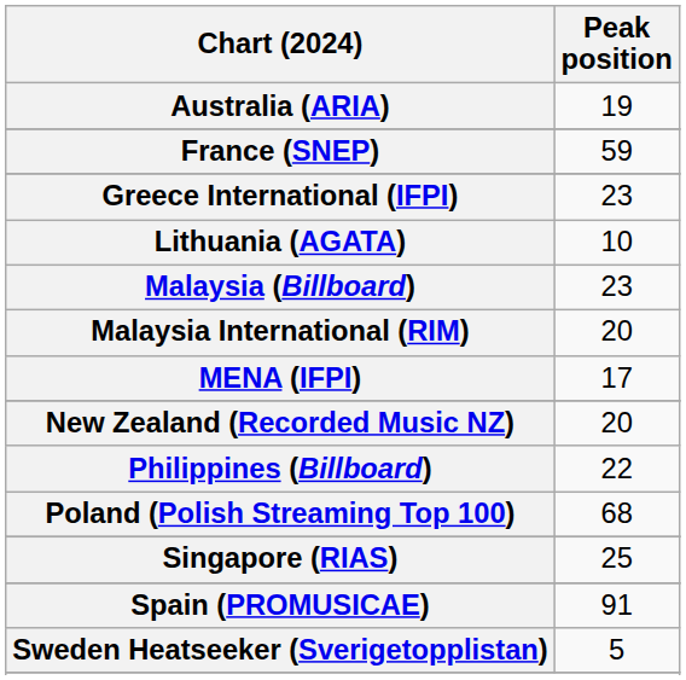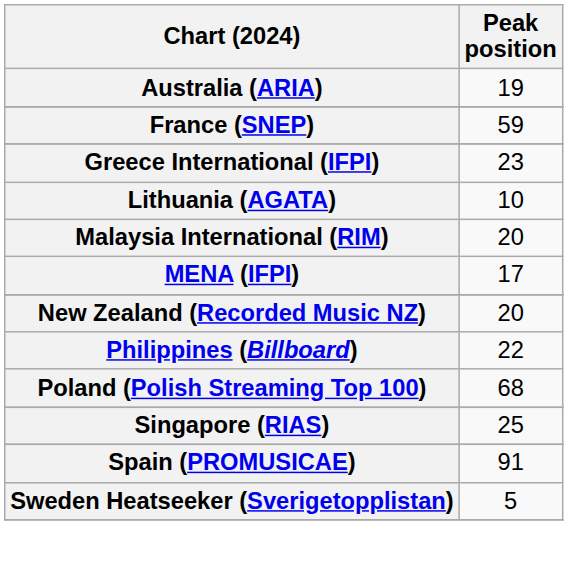 <table class="wikitable sortable plainrowheaders" style="text-align:center">
 <tr>
 <th scope="col">Chart (2024)</th>
 <th scope="col">Peak<br>position</th>
 </tr>
 <tr>
 <th scope="row">Australia (<a href='#'>ARIA</a>)</th>
 <td>19</td>
 </tr>
 <tr>
 </tr>
 <tr>
 </tr>
 <tr>
 <th scope="row">France (<a href='#'>SNEP</a>)</th>
 <td>59</td>
 </tr>
 <tr>
 </tr>
 <tr>
 <th scope="row">Greece International (<a href='#'>IFPI</a>)</th>
 <td>23</td>
 </tr>
 <tr>
 <th scope="row">Lithuania (<a href='#'>AGATA</a>)</th>
 <td>10</td>
-</tr>
-<tr>
-<th scope="row"><a href='#'>Malaysia</a> (<em><a href='#'>Billboard</a></em>)</th>
-<td>23</td>
 </tr>
 <tr>
 <th scope="row">Malaysia International (<a href='#'>RIM</a>)</th>
 <td>20</td>
 </tr>
 <tr>
 <th scope="row"><a href='#'>MENA</a> (<a href='#'>IFPI</a>)</th>
 <td>17</td>
 </tr>
 <tr>
 </tr>
 <tr>
 <th scope="row">New Zealand (<a href='#'>Recorded Music NZ</a>)</th>
 <td>20</td>
 </tr>
 <tr>
 <th scope="row"><a href='#'>Philippines</a> (<em><a href='#'>Billboard</a></em>)</th>
 <td>22</td>
 </tr>
 <tr>
 <th scope="row">Poland (<a href='#'>Polish Streaming Top 100</a>)</th>
 <td>68</td>
 </tr>
 <tr>
 </tr>
 <tr>
 <th scope="row">Singapore (<a href='#'>RIAS</a>)</th>
 <td>25</td>
 </tr>
 <tr>
 </tr>
 <tr>
 <th scope="row">Spain (<a href='#'>PROMUSICAE</a>)</th>
 <td>91</td>
 </tr>
 <tr>
 <th scope="row">Sweden Heatseeker (<a href='#'>Sverigetopplistan</a>)</th>
 <td>5</td>
 </tr>
 <tr>
 </tr>
 <tr>
 </tr>
 </table>
